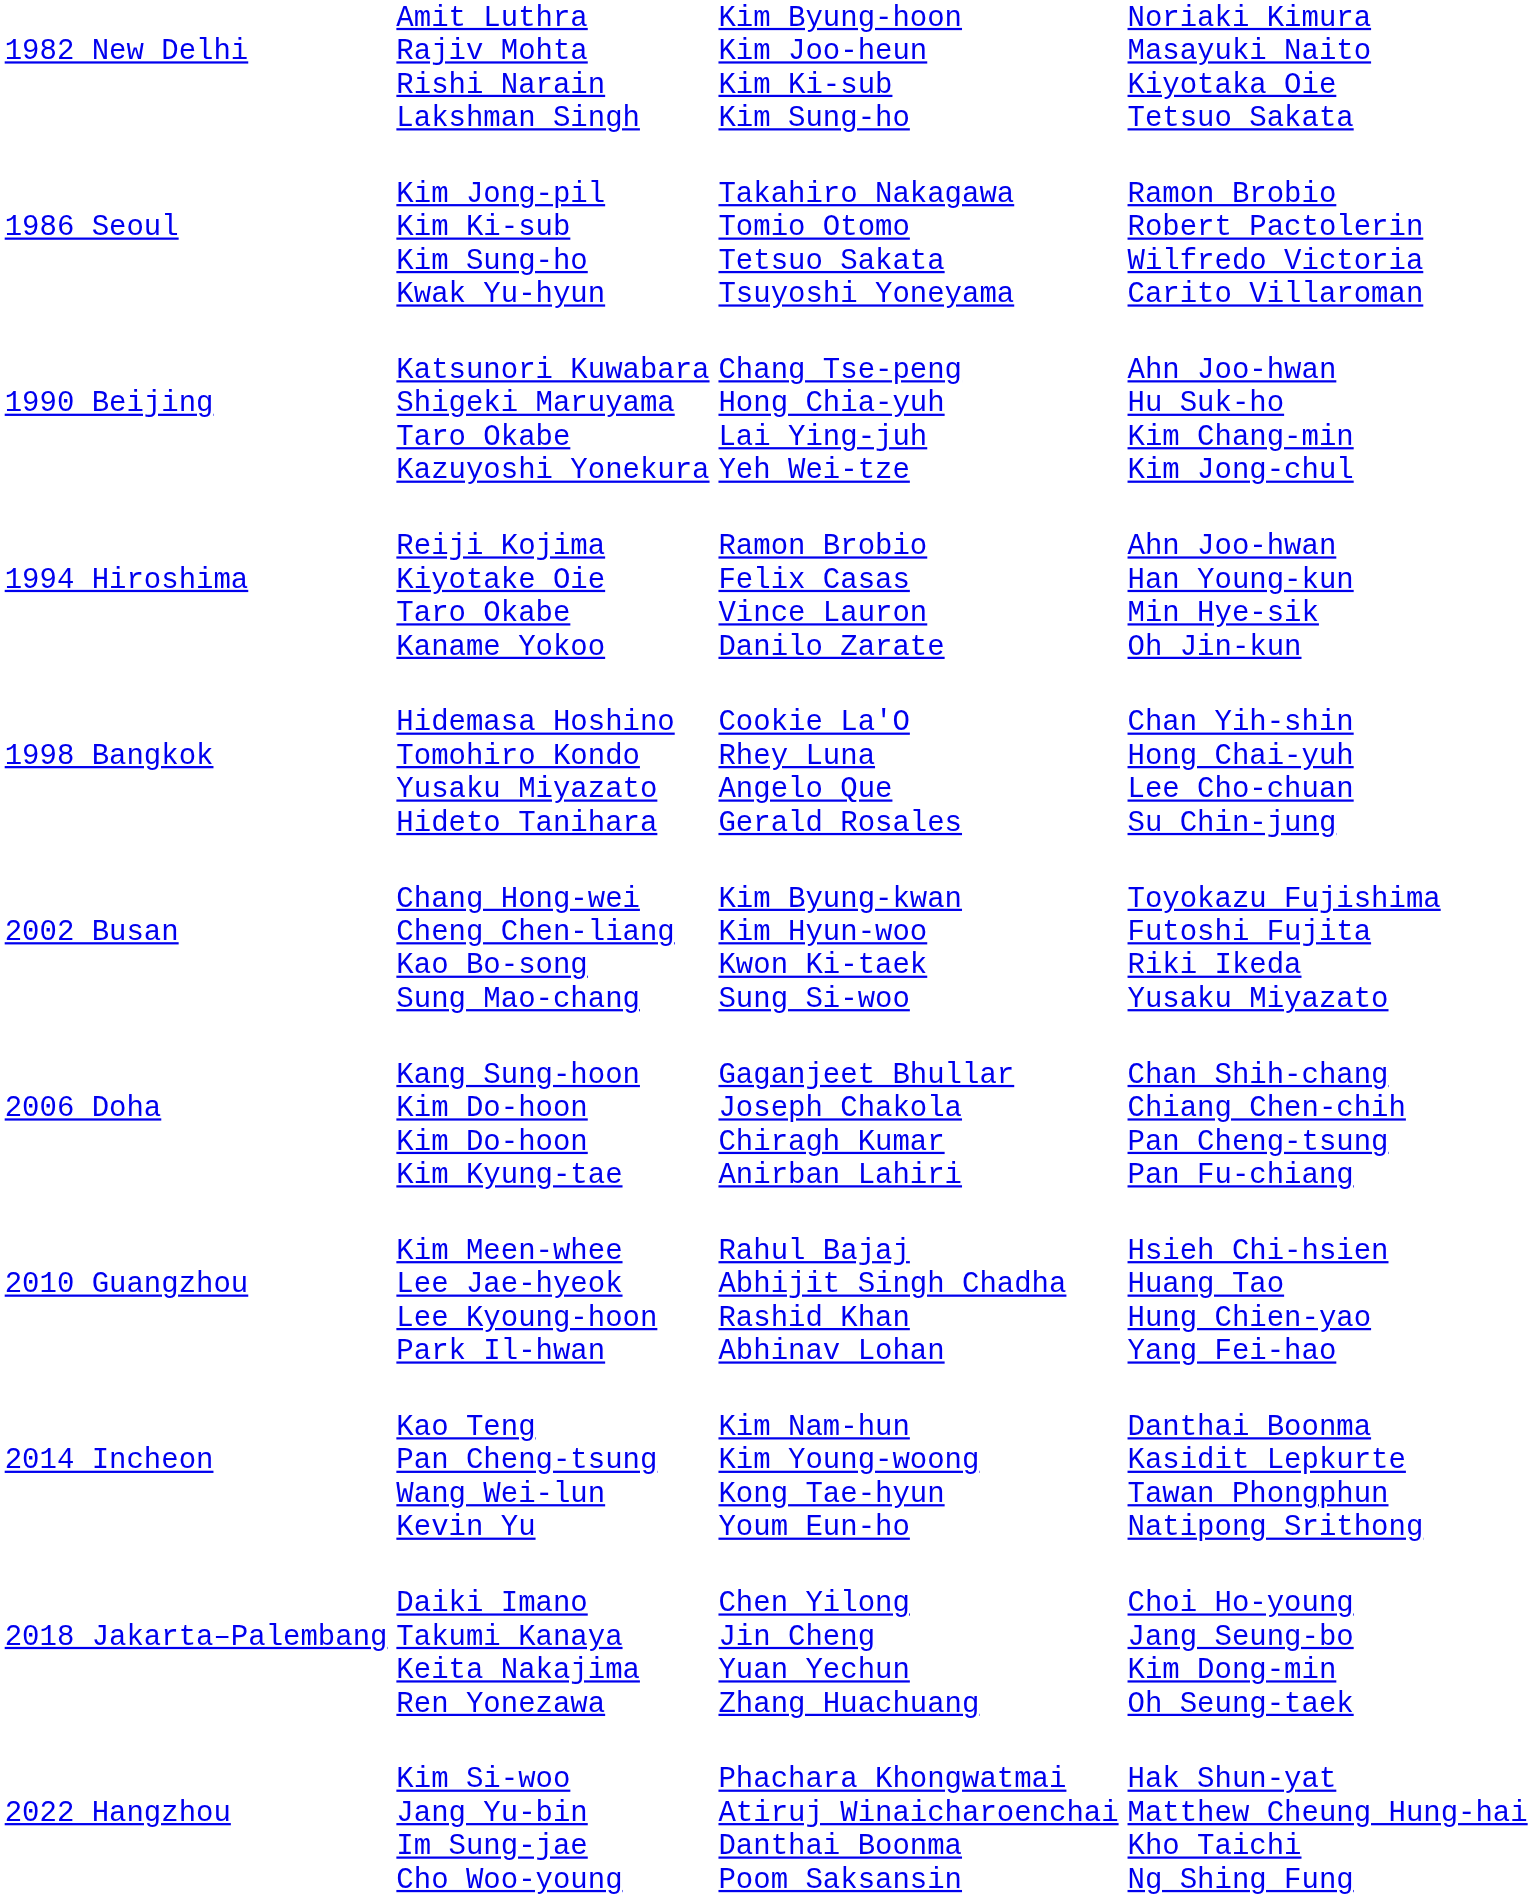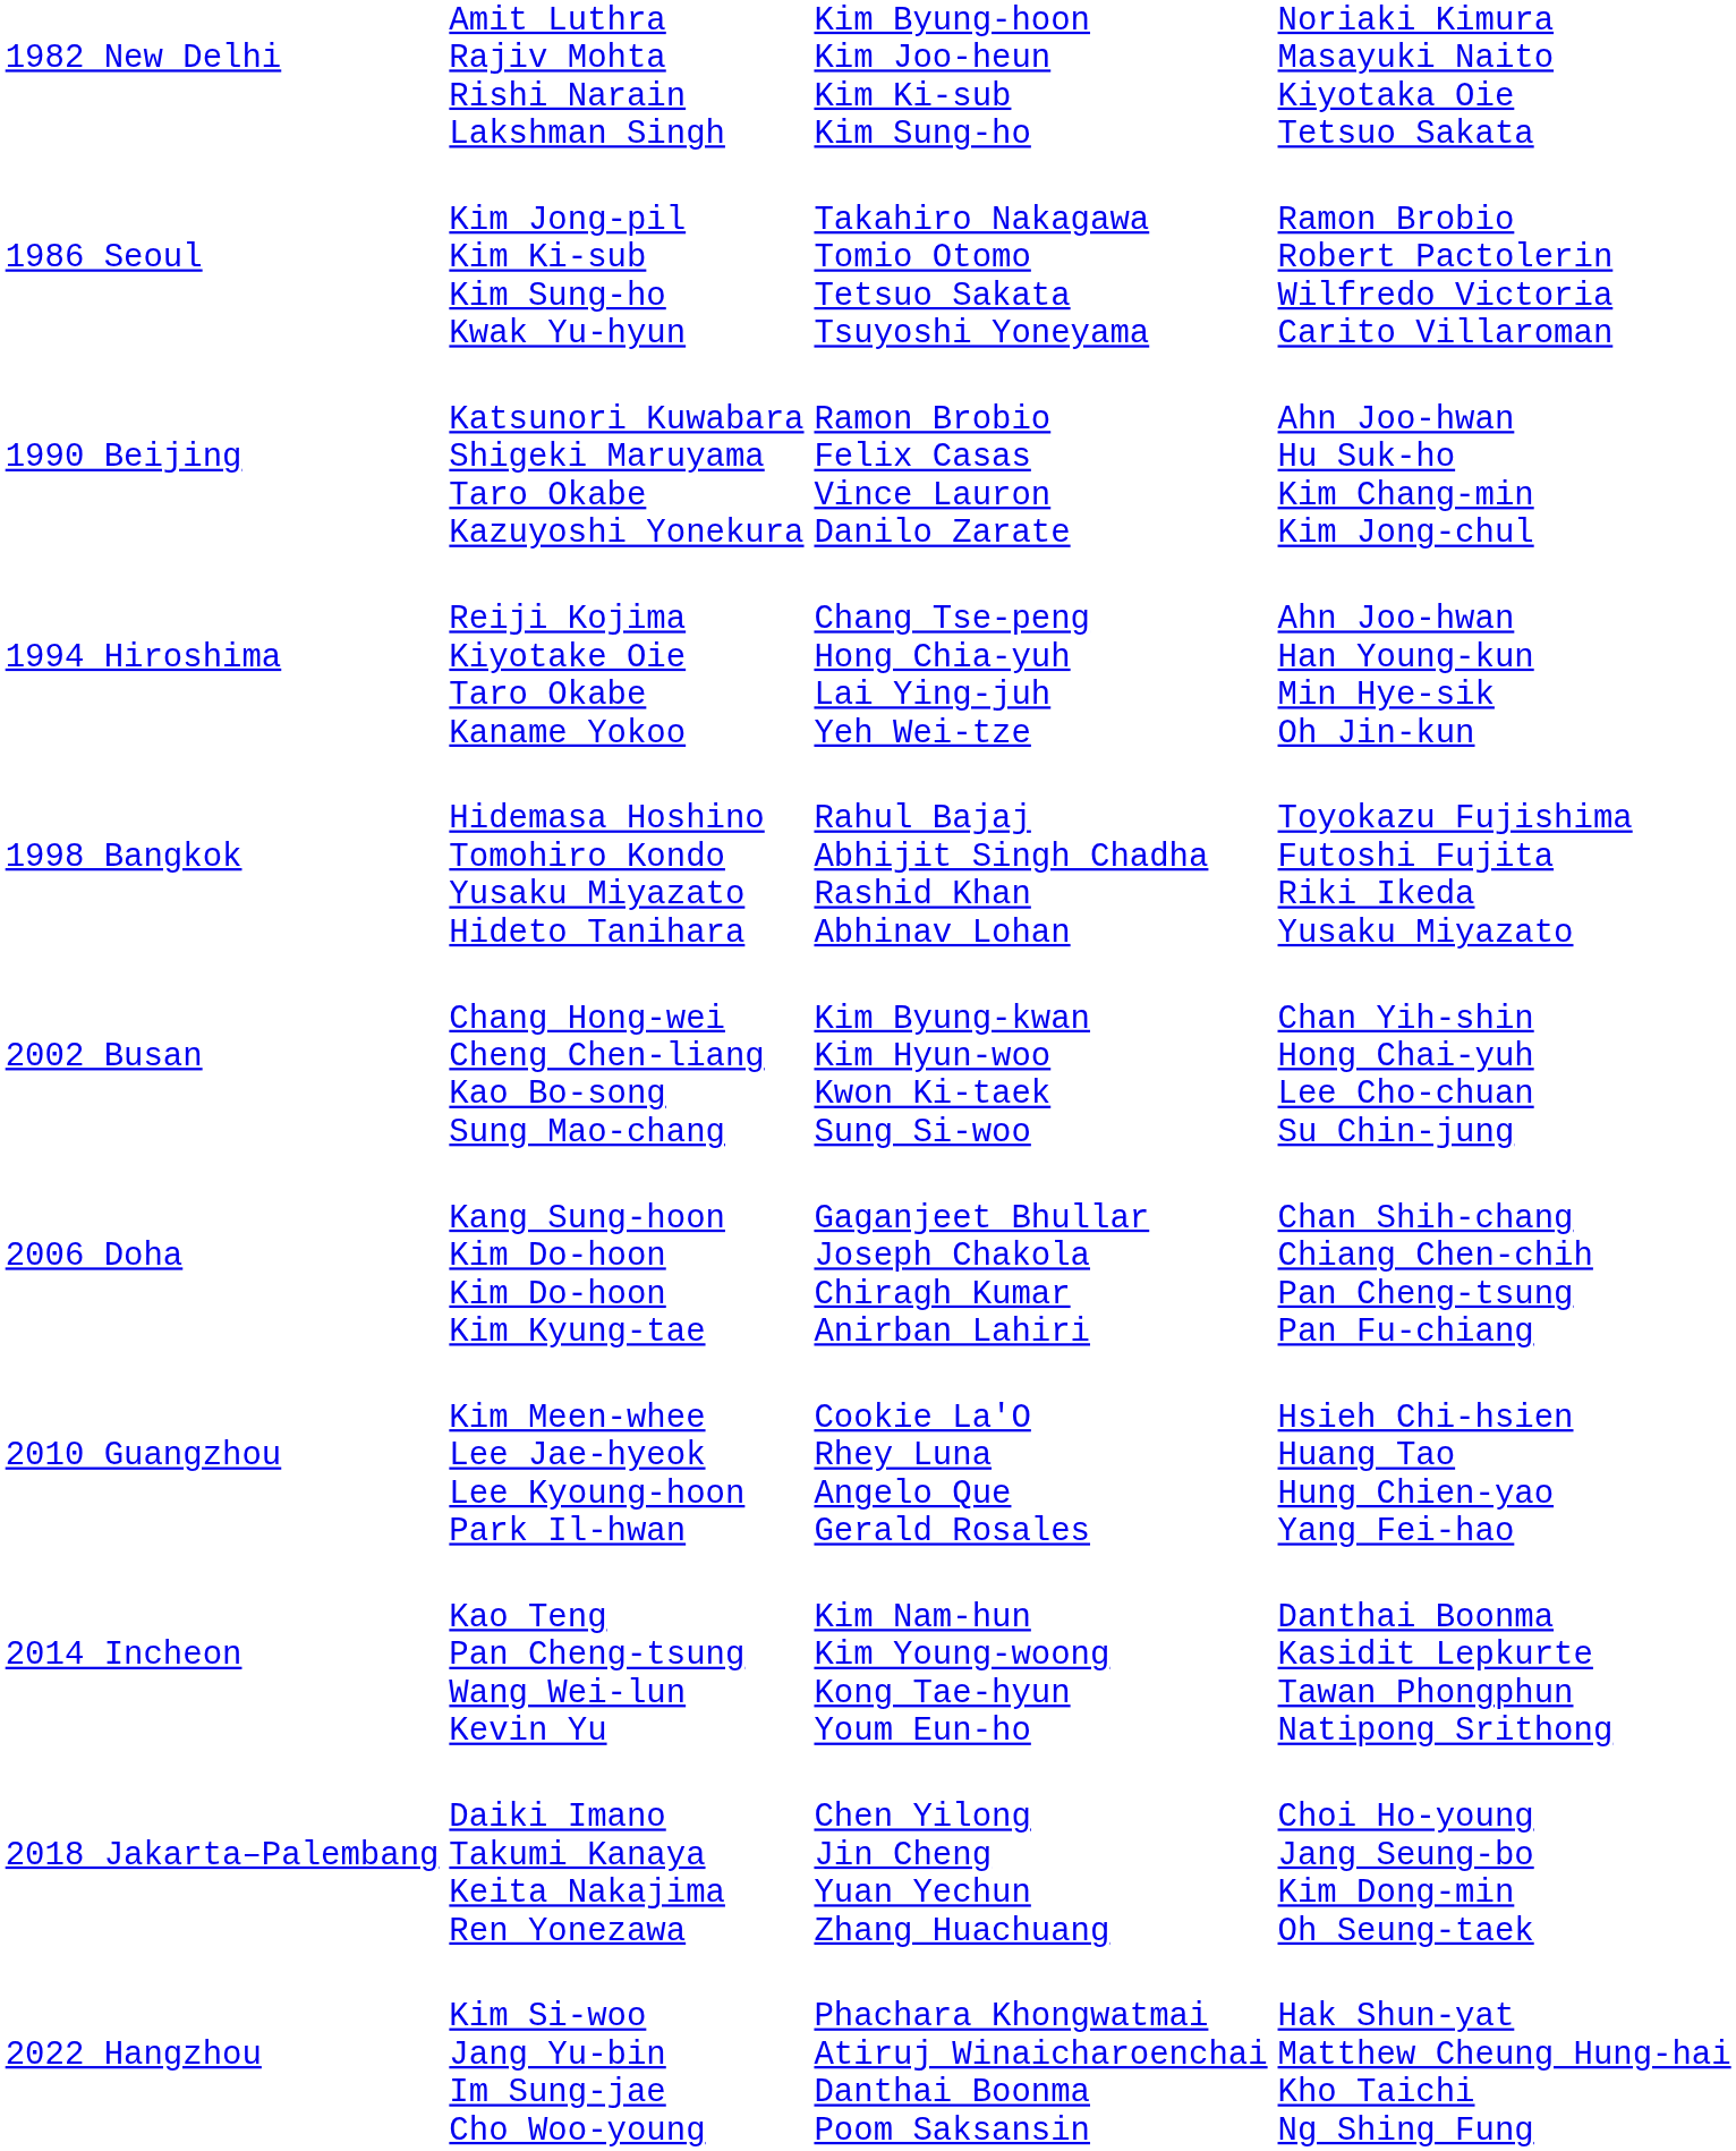 <table>
 <tr>
 <td><a href='#'>1982 New Delhi</a></td>
 <td><br><a href='#'>Amit Luthra</a><br><a href='#'>Rajiv Mohta</a><br><a href='#'>Rishi Narain</a><br><a href='#'>Lakshman Singh</a></td>
 <td><br><a href='#'>Kim Byung-hoon</a><br><a href='#'>Kim Joo-heun</a><br><a href='#'>Kim Ki-sub</a><br><a href='#'>Kim Sung-ho</a></td>
 <td><br><a href='#'>Noriaki Kimura</a><br><a href='#'>Masayuki Naito</a><br><a href='#'>Kiyotaka Oie</a><br><a href='#'>Tetsuo Sakata</a></td>
 </tr>
 <tr>
 <td><a href='#'>1986 Seoul</a></td>
 <td><br><a href='#'>Kim Jong-pil</a><br><a href='#'>Kim Ki-sub</a><br><a href='#'>Kim Sung-ho</a><br><a href='#'>Kwak Yu-hyun</a></td>
 <td><br><a href='#'>Takahiro Nakagawa</a><br><a href='#'>Tomio Otomo</a><br><a href='#'>Tetsuo Sakata</a><br><a href='#'>Tsuyoshi Yoneyama</a></td>
 <td><br><a href='#'>Ramon Brobio</a><br><a href='#'>Robert Pactolerin</a><br><a href='#'>Wilfredo Victoria</a><br><a href='#'>Carito Villaroman</a></td>
 </tr>
 <tr>
 <td><a href='#'>1990 Beijing</a></td>
 <td><br><a href='#'>Katsunori Kuwabara</a><br><a href='#'>Shigeki Maruyama</a><br><a href='#'>Taro Okabe</a><br><a href='#'>Kazuyoshi Yonekura</a></td>
-<td><br><a href='#'>Chang Tse-peng</a><br><a href='#'>Hong Chia-yuh</a><br><a href='#'>Lai Ying-juh</a><br><a href='#'>Yeh Wei-tze</a></td>
+<td><br><a href='#'>Ramon Brobio</a><br><a href='#'>Felix Casas</a><br><a href='#'>Vince Lauron</a><br><a href='#'>Danilo Zarate</a></td>
 <td><br><a href='#'>Ahn Joo-hwan</a><br><a href='#'>Hu Suk-ho</a><br><a href='#'>Kim Chang-min</a><br><a href='#'>Kim Jong-chul</a></td>
 </tr>
 <tr>
 <td><a href='#'>1994 Hiroshima</a></td>
 <td><br><a href='#'>Reiji Kojima</a><br><a href='#'>Kiyotake Oie</a><br><a href='#'>Taro Okabe</a><br><a href='#'>Kaname Yokoo</a></td>
-<td><br><a href='#'>Ramon Brobio</a><br><a href='#'>Felix Casas</a><br><a href='#'>Vince Lauron</a><br><a href='#'>Danilo Zarate</a></td>
+<td><br><a href='#'>Chang Tse-peng</a><br><a href='#'>Hong Chia-yuh</a><br><a href='#'>Lai Ying-juh</a><br><a href='#'>Yeh Wei-tze</a></td>
 <td><br><a href='#'>Ahn Joo-hwan</a><br><a href='#'>Han Young-kun</a><br><a href='#'>Min Hye-sik</a><br><a href='#'>Oh Jin-kun</a></td>
 </tr>
 <tr>
 <td><a href='#'>1998 Bangkok</a></td>
 <td><br><a href='#'>Hidemasa Hoshino</a><br><a href='#'>Tomohiro Kondo</a><br><a href='#'>Yusaku Miyazato</a><br><a href='#'>Hideto Tanihara</a></td>
-<td><br><a href='#'>Cookie La'O</a><br><a href='#'>Rhey Luna</a><br><a href='#'>Angelo Que</a><br><a href='#'>Gerald Rosales</a></td>
-<td><br><a href='#'>Chan Yih-shin</a><br><a href='#'>Hong Chai-yuh</a><br><a href='#'>Lee Cho-chuan</a><br><a href='#'>Su Chin-jung</a></td>
+<td><br><a href='#'>Rahul Bajaj</a><br><a href='#'>Abhijit Singh Chadha</a><br><a href='#'>Rashid Khan</a><br><a href='#'>Abhinav Lohan</a></td>
+<td><br><a href='#'>Toyokazu Fujishima</a><br><a href='#'>Futoshi Fujita</a><br><a href='#'>Riki Ikeda</a><br><a href='#'>Yusaku Miyazato</a></td>
 </tr>
 <tr>
 <td><a href='#'>2002 Busan</a></td>
 <td><br><a href='#'>Chang Hong-wei</a><br><a href='#'>Cheng Chen-liang</a><br><a href='#'>Kao Bo-song</a><br><a href='#'>Sung Mao-chang</a></td>
 <td><br><a href='#'>Kim Byung-kwan</a><br><a href='#'>Kim Hyun-woo</a><br><a href='#'>Kwon Ki-taek</a><br><a href='#'>Sung Si-woo</a></td>
-<td><br><a href='#'>Toyokazu Fujishima</a><br><a href='#'>Futoshi Fujita</a><br><a href='#'>Riki Ikeda</a><br><a href='#'>Yusaku Miyazato</a></td>
+<td><br><a href='#'>Chan Yih-shin</a><br><a href='#'>Hong Chai-yuh</a><br><a href='#'>Lee Cho-chuan</a><br><a href='#'>Su Chin-jung</a></td>
 </tr>
 <tr>
 <td><a href='#'>2006 Doha</a></td>
 <td><br><a href='#'>Kang Sung-hoon</a><br><a href='#'>Kim Do-hoon</a><br><a href='#'>Kim Do-hoon</a><br><a href='#'>Kim Kyung-tae</a></td>
 <td><br><a href='#'>Gaganjeet Bhullar</a><br><a href='#'>Joseph Chakola</a><br><a href='#'>Chiragh Kumar</a><br><a href='#'>Anirban Lahiri</a></td>
 <td><br><a href='#'>Chan Shih-chang</a><br><a href='#'>Chiang Chen-chih</a><br><a href='#'>Pan Cheng-tsung</a><br><a href='#'>Pan Fu-chiang</a></td>
 </tr>
 <tr>
 <td><a href='#'>2010 Guangzhou</a></td>
 <td><br><a href='#'>Kim Meen-whee</a><br><a href='#'>Lee Jae-hyeok</a><br><a href='#'>Lee Kyoung-hoon</a><br><a href='#'>Park Il-hwan</a></td>
-<td><br><a href='#'>Rahul Bajaj</a><br><a href='#'>Abhijit Singh Chadha</a><br><a href='#'>Rashid Khan</a><br><a href='#'>Abhinav Lohan</a></td>
+<td><br><a href='#'>Cookie La'O</a><br><a href='#'>Rhey Luna</a><br><a href='#'>Angelo Que</a><br><a href='#'>Gerald Rosales</a></td>
 <td><br><a href='#'>Hsieh Chi-hsien</a><br><a href='#'>Huang Tao</a><br><a href='#'>Hung Chien-yao</a><br><a href='#'>Yang Fei-hao</a></td>
 </tr>
 <tr>
 <td><a href='#'>2014 Incheon</a></td>
 <td><br><a href='#'>Kao Teng</a><br><a href='#'>Pan Cheng-tsung</a><br><a href='#'>Wang Wei-lun</a><br><a href='#'>Kevin Yu</a></td>
 <td><br><a href='#'>Kim Nam-hun</a><br><a href='#'>Kim Young-woong</a><br><a href='#'>Kong Tae-hyun</a><br><a href='#'>Youm Eun-ho</a></td>
 <td><br><a href='#'>Danthai Boonma</a><br><a href='#'>Kasidit Lepkurte</a><br><a href='#'>Tawan Phongphun</a><br><a href='#'>Natipong Srithong</a></td>
 </tr>
 <tr>
 <td><a href='#'>2018 Jakarta–Palembang</a></td>
 <td><br><a href='#'>Daiki Imano</a><br><a href='#'>Takumi Kanaya</a><br><a href='#'>Keita Nakajima</a><br><a href='#'>Ren Yonezawa</a></td>
 <td><br><a href='#'>Chen Yilong</a><br><a href='#'>Jin Cheng</a><br><a href='#'>Yuan Yechun</a><br><a href='#'>Zhang Huachuang</a></td>
 <td><br><a href='#'>Choi Ho-young</a><br><a href='#'>Jang Seung-bo</a><br><a href='#'>Kim Dong-min</a><br><a href='#'>Oh Seung-taek</a></td>
 </tr>
 <tr>
 <td><a href='#'>2022 Hangzhou</a></td>
 <td><br><a href='#'>Kim Si-woo</a><br><a href='#'>Jang Yu-bin</a><br><a href='#'>Im Sung-jae</a><br><a href='#'>Cho Woo-young</a></td>
 <td><br><a href='#'>Phachara Khongwatmai</a><br><a href='#'>Atiruj Winaicharoenchai</a><br><a href='#'>Danthai Boonma</a><br><a href='#'>Poom Saksansin</a></td>
 <td><br><a href='#'>Hak Shun-yat</a><br><a href='#'>Matthew Cheung Hung-hai</a><br><a href='#'>Kho Taichi</a><br><a href='#'>Ng Shing Fung</a></td>
 </tr>
 </table>
